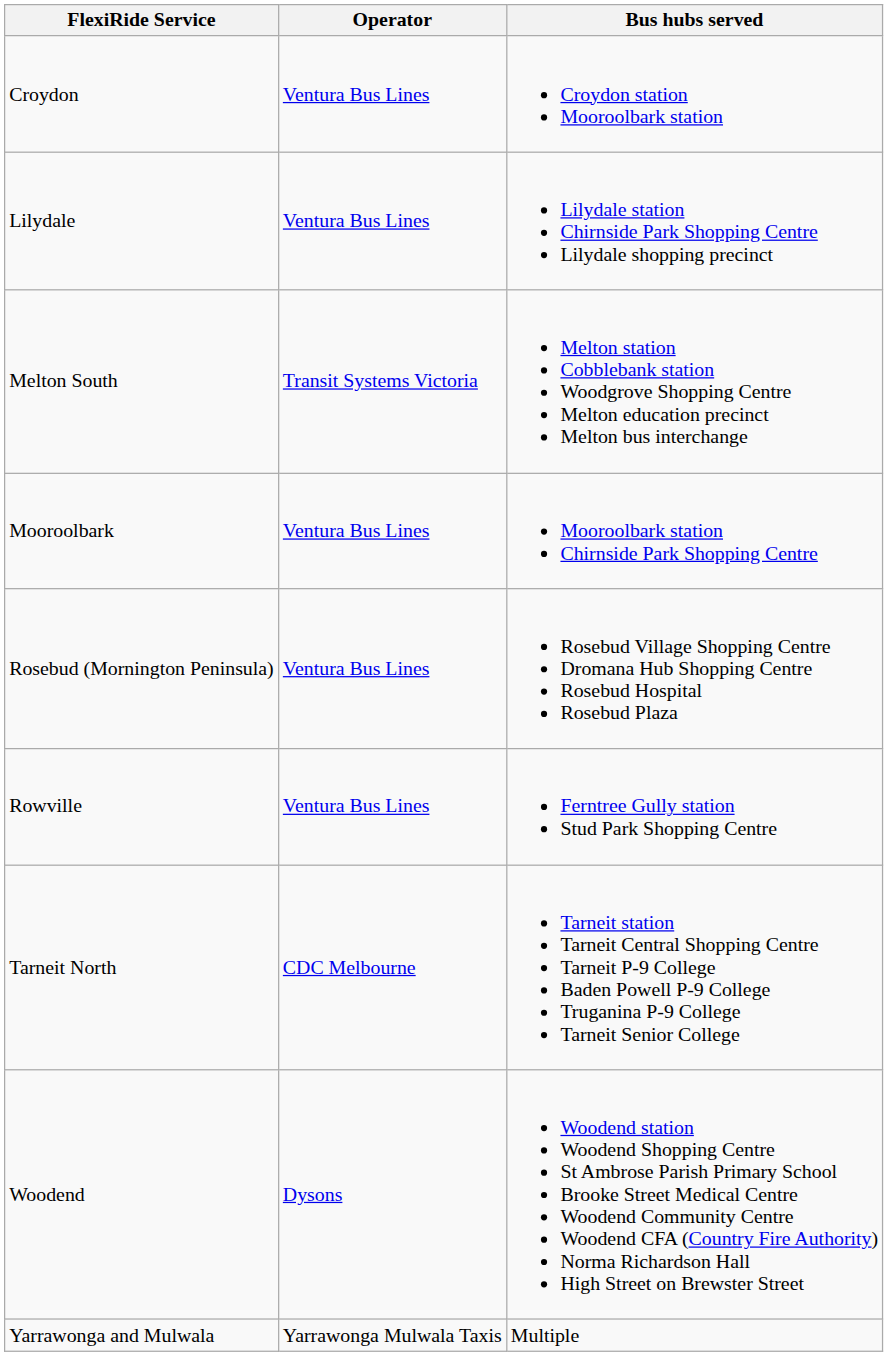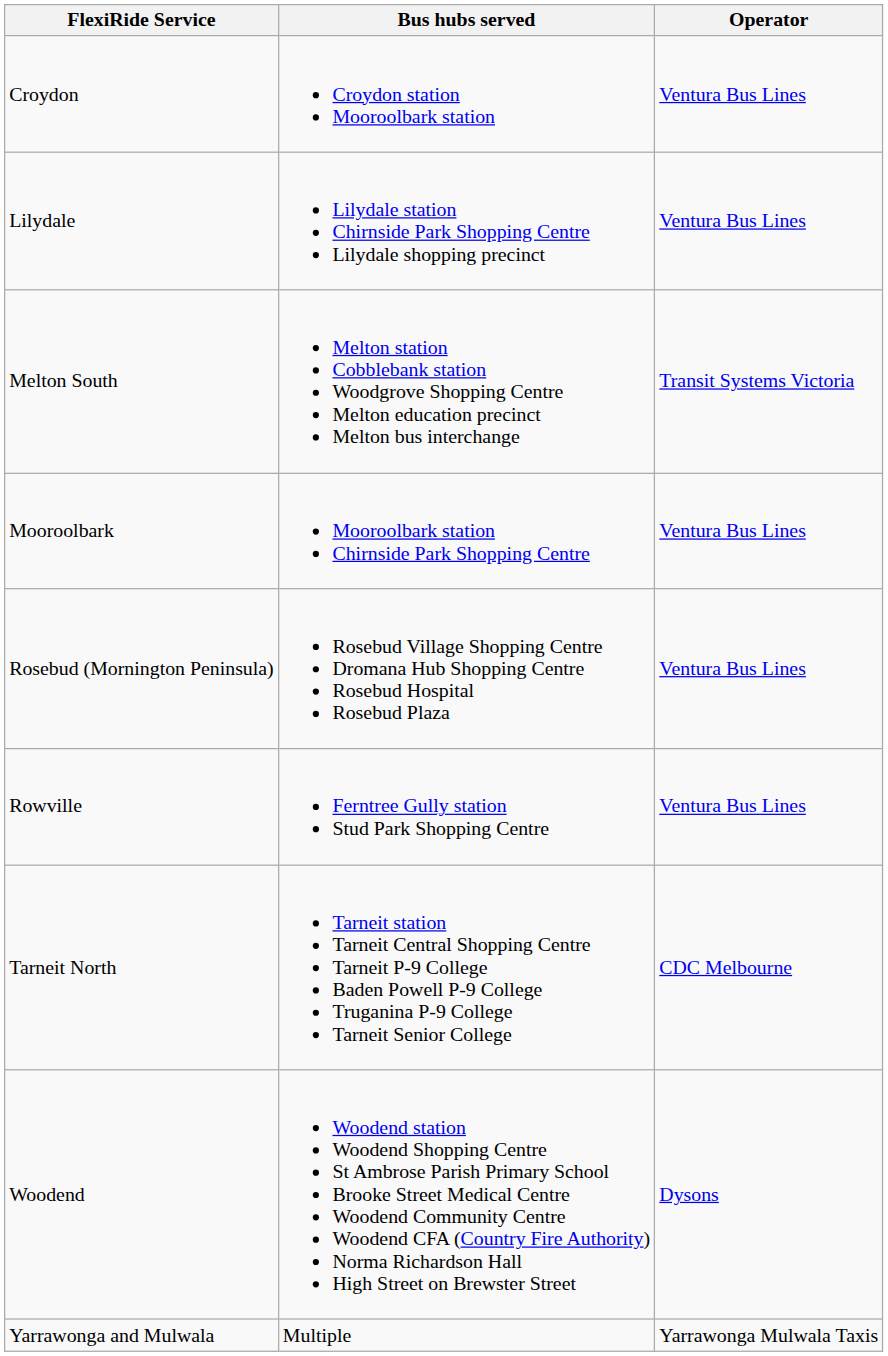 <table class="wikitable">
 <tr>
 <th>FlexiRide Service</th>
+<th>Bus hubs served</th>
 <th>Operator</th>
-<th>Bus hubs served</th>
 </tr>
 <tr>
 <td>Croydon</td>
+<td><br><ul><li><a href='#'>Croydon station</a></li><li><a href='#'>Mooroolbark station</a></li></ul></td>
 <td><a href='#'>Ventura Bus Lines</a></td>
-<td><br><ul><li><a href='#'>Croydon station</a></li><li><a href='#'>Mooroolbark station</a></li></ul></td>
 </tr>
 <tr>
 <td>Lilydale</td>
+<td><br><ul><li><a href='#'>Lilydale station</a></li><li><a href='#'>Chirnside Park Shopping Centre</a></li><li>Lilydale shopping precinct</li></ul></td>
 <td><a href='#'>Ventura Bus Lines</a></td>
-<td><br><ul><li><a href='#'>Lilydale station</a></li><li><a href='#'>Chirnside Park Shopping Centre</a></li><li>Lilydale shopping precinct</li></ul></td>
 </tr>
 <tr>
 <td>Melton South</td>
+<td><br><ul><li><a href='#'>Melton station</a></li><li><a href='#'>Cobblebank station</a></li><li>Woodgrove Shopping Centre</li><li>Melton education precinct</li><li>Melton bus interchange</li></ul></td>
 <td><a href='#'>Transit Systems Victoria</a></td>
-<td><br><ul><li><a href='#'>Melton station</a></li><li><a href='#'>Cobblebank station</a></li><li>Woodgrove Shopping Centre</li><li>Melton education precinct</li><li>Melton bus interchange</li></ul></td>
 </tr>
 <tr>
 <td>Mooroolbark</td>
+<td><br><ul><li><a href='#'>Mooroolbark station</a></li><li><a href='#'>Chirnside Park Shopping Centre</a></li></ul></td>
 <td><a href='#'>Ventura Bus Lines</a></td>
-<td><br><ul><li><a href='#'>Mooroolbark station</a></li><li><a href='#'>Chirnside Park Shopping Centre</a></li></ul></td>
 </tr>
 <tr>
 <td>Rosebud (Mornington Peninsula)</td>
+<td><br><ul><li>Rosebud Village Shopping Centre</li><li>Dromana Hub Shopping Centre</li><li>Rosebud Hospital</li><li>Rosebud Plaza</li></ul></td>
 <td><a href='#'>Ventura Bus Lines</a></td>
-<td><br><ul><li>Rosebud Village Shopping Centre</li><li>Dromana Hub Shopping Centre</li><li>Rosebud Hospital</li><li>Rosebud Plaza</li></ul></td>
 </tr>
 <tr>
 <td>Rowville</td>
+<td><br><ul><li><a href='#'>Ferntree Gully station</a></li><li>Stud Park Shopping Centre</li></ul></td>
 <td><a href='#'>Ventura Bus Lines</a></td>
-<td><br><ul><li><a href='#'>Ferntree Gully station</a></li><li>Stud Park Shopping Centre</li></ul></td>
 </tr>
 <tr>
 <td>Tarneit North</td>
+<td><br><ul><li><a href='#'>Tarneit station</a></li><li>Tarneit Central Shopping Centre</li><li>Tarneit P-9 College</li><li>Baden Powell P-9 College</li><li>Truganina P-9 College</li><li>Tarneit Senior College</li></ul></td>
 <td><a href='#'>CDC Melbourne</a></td>
-<td><br><ul><li><a href='#'>Tarneit station</a></li><li>Tarneit Central Shopping Centre</li><li>Tarneit P-9 College</li><li>Baden Powell P-9 College</li><li>Truganina P-9 College</li><li>Tarneit Senior College</li></ul></td>
 </tr>
 <tr>
 <td>Woodend</td>
+<td><br><ul><li><a href='#'>Woodend station</a></li><li>Woodend Shopping Centre</li><li>St Ambrose Parish Primary School</li><li>Brooke Street Medical Centre</li><li>Woodend Community Centre</li><li>Woodend CFA (<a href='#'>Country Fire Authority</a>)</li><li>Norma Richardson Hall</li><li>High Street on Brewster Street</li></ul></td>
 <td><a href='#'>Dysons</a></td>
-<td><br><ul><li><a href='#'>Woodend station</a></li><li>Woodend Shopping Centre</li><li>St Ambrose Parish Primary School</li><li>Brooke Street Medical Centre</li><li>Woodend Community Centre</li><li>Woodend CFA (<a href='#'>Country Fire Authority</a>)</li><li>Norma Richardson Hall</li><li>High Street on Brewster Street</li></ul></td>
 </tr>
 <tr>
 <td>Yarrawonga and Mulwala</td>
+<td>Multiple</td>
 <td>Yarrawonga Mulwala Taxis</td>
-<td>Multiple</td>
 </tr>
 </table>
